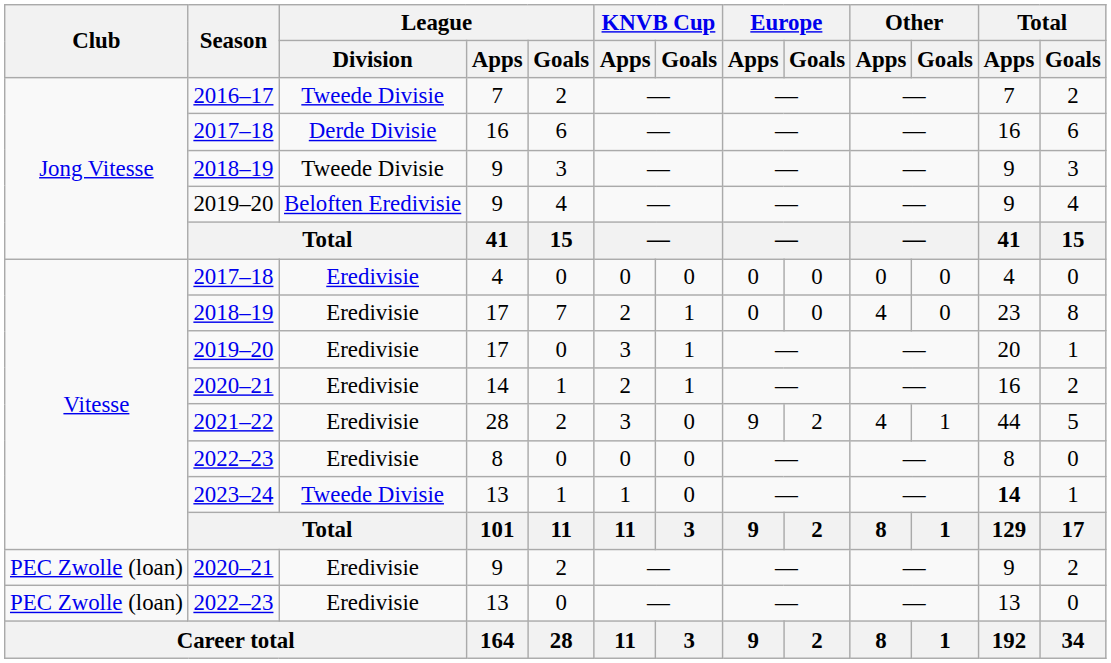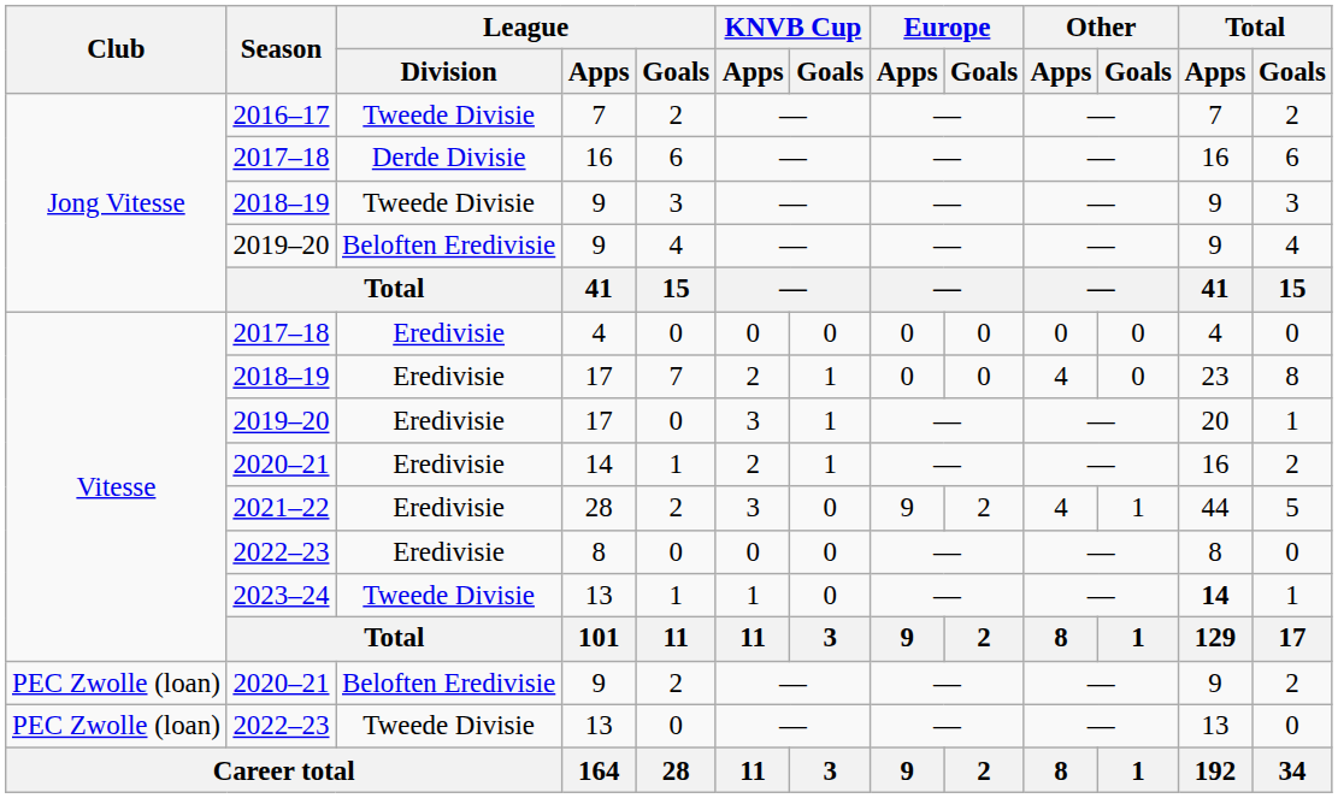 <table class="wikitable" style="text-align:center">
 <tr>
 <th rowspan="2">Club</th>
 <th rowspan="2">Season</th>
 <th colspan="3">League</th>
 <th colspan="2"><a href='#'>KNVB Cup</a></th>
 <th colspan="2"><a href='#'>Europe</a></th>
 <th colspan="2">Other</th>
 <th colspan="2">Total</th>
 </tr>
 <tr>
 <th>Division</th>
 <th>Apps</th>
 <th>Goals</th>
 <th>Apps</th>
 <th>Goals</th>
 <th>Apps</th>
 <th>Goals</th>
 <th>Apps</th>
 <th>Goals</th>
 <th>Apps</th>
 <th>Goals</th>
 </tr>
 <tr>
 <td rowspan="5"><a href='#'>Jong Vitesse</a></td>
 <td><a href='#'>2016–17</a></td>
 <td><a href='#'>Tweede Divisie</a></td>
 <td>7</td>
 <td>2</td>
 <td colspan="2">—</td>
 <td colspan="2">—</td>
 <td colspan="2">—</td>
 <td>7</td>
 <td>2</td>
 </tr>
 <tr>
 <td><a href='#'>2017–18</a></td>
 <td><a href='#'>Derde Divisie</a></td>
 <td>16</td>
 <td>6</td>
 <td colspan="2">—</td>
 <td colspan="2">—</td>
 <td colspan="2">—</td>
 <td>16</td>
 <td>6</td>
 </tr>
 <tr>
 <td><a href='#'>2018–19</a></td>
 <td>Tweede Divisie</td>
 <td>9</td>
 <td>3</td>
 <td colspan="2">—</td>
 <td colspan="2">—</td>
 <td colspan="2">—</td>
 <td>9</td>
 <td>3</td>
 </tr>
 <tr>
 <td>2019–20</td>
 <td><a href='#'>Beloften Eredivisie</a></td>
 <td>9</td>
 <td>4</td>
 <td colspan="2">—</td>
 <td colspan="2">—</td>
 <td colspan="2">—</td>
 <td>9</td>
 <td>4</td>
 </tr>
 <tr>
 <th colspan="2">Total</th>
 <th>41</th>
 <th>15</th>
 <th colspan="2">—</th>
 <th colspan="2">—</th>
 <th colspan="2">—</th>
 <th>41</th>
 <th>15</th>
 </tr>
 <tr>
 <td rowspan="8"><a href='#'>Vitesse</a></td>
 <td><a href='#'>2017–18</a></td>
 <td><a href='#'>Eredivisie</a></td>
 <td>4</td>
 <td>0</td>
 <td>0</td>
 <td>0</td>
 <td>0</td>
 <td>0</td>
 <td>0</td>
 <td>0</td>
 <td>4</td>
 <td>0</td>
 </tr>
 <tr>
 <td><a href='#'>2018–19</a></td>
 <td>Eredivisie</td>
 <td>17</td>
 <td>7</td>
 <td>2</td>
 <td>1</td>
 <td>0</td>
 <td>0</td>
 <td>4</td>
 <td>0</td>
 <td>23</td>
 <td>8</td>
 </tr>
 <tr>
 <td><a href='#'>2019–20</a></td>
 <td>Eredivisie</td>
 <td>17</td>
 <td>0</td>
 <td>3</td>
 <td>1</td>
 <td colspan="2">—</td>
 <td colspan="2">—</td>
 <td>20</td>
 <td>1</td>
 </tr>
 <tr>
 <td><a href='#'>2020–21</a></td>
 <td>Eredivisie</td>
 <td>14</td>
 <td>1</td>
 <td>2</td>
 <td>1</td>
 <td colspan="2">—</td>
 <td colspan="2">—</td>
 <td>16</td>
 <td>2</td>
 </tr>
 <tr>
 <td><a href='#'>2021–22</a></td>
 <td>Eredivisie</td>
 <td>28</td>
 <td>2</td>
 <td>3</td>
 <td>0</td>
 <td>9</td>
 <td>2</td>
 <td>4</td>
 <td>1</td>
 <td>44</td>
 <td>5</td>
 </tr>
 <tr>
 <td><a href='#'>2022–23</a></td>
 <td>Eredivisie</td>
 <td>8</td>
 <td>0</td>
 <td>0</td>
 <td>0</td>
 <td colspan="2">—</td>
 <td colspan="2">—</td>
 <td>8</td>
 <td>0</td>
 </tr>
 <tr>
 <td><a href='#'>2023–24</a></td>
 <td><a href='#'>Tweede Divisie</a></td>
 <td>13</td>
 <td>1</td>
 <td>1</td>
 <td>0</td>
 <td colspan="2">—</td>
 <td colspan="2">—</td>
 <td><strong>14</strong></td>
 <td>1</td>
 </tr>
 <tr>
 <th colspan="2">Total</th>
 <th>101</th>
 <th>11</th>
 <th>11</th>
 <th>3</th>
 <th>9</th>
 <th>2</th>
 <th>8</th>
 <th>1</th>
 <th>129</th>
 <th>17</th>
 </tr>
 <tr>
 <td><a href='#'>PEC Zwolle</a> (loan)</td>
 <td><a href='#'>2020–21</a></td>
-<td>Eredivisie</td>
+<td><a href='#'>Beloften Eredivisie</a></td>
 <td>9</td>
 <td>2</td>
 <td colspan="2">—</td>
 <td colspan="2">—</td>
 <td colspan="2">—</td>
 <td>9</td>
 <td>2</td>
 </tr>
 <tr>
 <td><a href='#'>PEC Zwolle</a> (loan)</td>
 <td><a href='#'>2022–23</a></td>
-<td>Eredivisie</td>
+<td>Tweede Divisie</td>
 <td>13</td>
 <td>0</td>
 <td colspan="2">—</td>
 <td colspan="2">—</td>
 <td colspan="2">—</td>
 <td>13</td>
 <td>0</td>
 </tr>
 <tr>
 <th colspan="3">Career total</th>
 <th>164</th>
 <th>28</th>
 <th>11</th>
 <th>3</th>
 <th>9</th>
 <th>2</th>
 <th>8</th>
 <th>1</th>
 <th>192</th>
 <th>34</th>
 </tr>
 </table>
